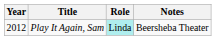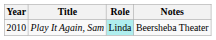 <table class="wikitable sortable">
 <tr>
 <th>Year</th>
 <th>Title</th>
 <th>Role</th>
 <th class="unsortable">Notes</th>
 </tr>
 <tr>
-<td>2012</td>
+<td>2010</td>
 <td><em>Play It Again, Sam</em></td>
 <td style="background: paleturquoise;">Linda</td>
 <td>Beersheba Theater</td>
 </tr>
 </table>
